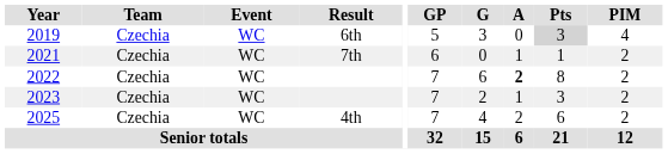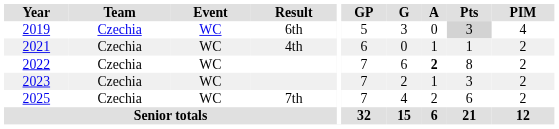 <table border="0" cellpadding="1" cellspacing="0" style="text-align:center; width:40em">
 <tr ALIGN="centre" bgcolor="#e0e0e0">
 <th>Year</th>
 <th>Team</th>
 <th>Event</th>
 <th>Result</th>
 <th rowspan="99" bgcolor="#ffffff"></th>
 <th>GP</th>
 <th>G</th>
 <th>A</th>
 <th>Pts</th>
 <th>PIM</th>
 </tr>
 <tr>
 <td><a href='#'>2019</a></td>
 <td><a href='#'>Czechia</a></td>
 <td><a href='#'>WC</a></td>
 <td>6th</td>
 <td>5</td>
 <td>3</td>
 <td>0</td>
 <td style="background: lightgrey;">3</td>
 <td>4</td>
 </tr>
 <tr bgcolor="#f0f0f0">
 <td><a href='#'>2021</a></td>
 <td>Czechia</td>
 <td>WC</td>
-<td>7th</td>
+<td>4th</td>
 <td>6</td>
 <td>0</td>
 <td>1</td>
 <td>1</td>
 <td>2</td>
 </tr>
 <tr>
 <td><a href='#'>2022</a></td>
 <td>Czechia</td>
 <td>WC</td>
 <td></td>
 <td>7</td>
 <td>6</td>
 <td><strong>2</strong></td>
 <td>8</td>
 <td>2</td>
 </tr>
 <tr bgcolor="#f0f0f0">
 <td><a href='#'>2023</a></td>
 <td>Czechia</td>
 <td>WC</td>
 <td></td>
 <td>7</td>
 <td>2</td>
 <td>1</td>
 <td>3</td>
 <td>2</td>
 </tr>
 <tr>
 <td><a href='#'>2025</a></td>
 <td>Czechia</td>
 <td>WC</td>
-<td>4th</td>
+<td>7th</td>
 <td>7</td>
 <td>4</td>
 <td>2</td>
 <td>6</td>
 <td>2</td>
 </tr>
 <tr bgcolor="#e0e0e0">
 <th colspan="4">Senior totals</th>
 <th>32</th>
 <th>15</th>
 <th>6</th>
 <th>21</th>
 <th>12</th>
 </tr>
 </table>
